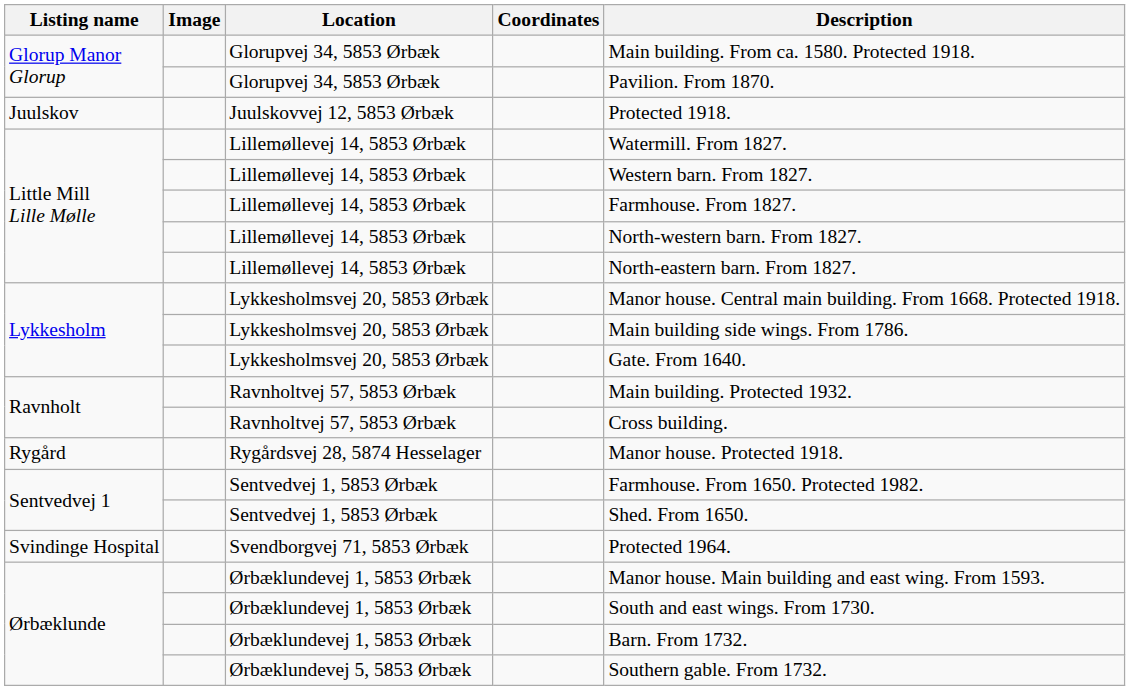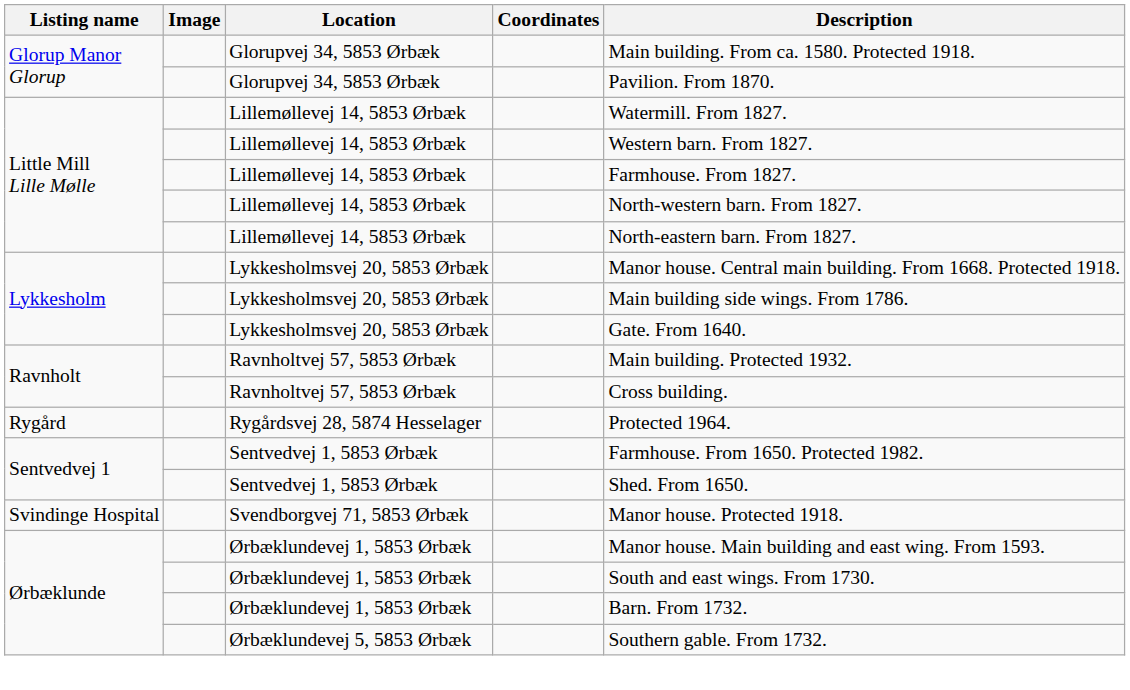 <table class="wikitable sortable">
 <tr>
 <th>Listing name</th>
 <th>Image</th>
 <th>Location</th>
 <th>Coordinates</th>
 <th>Description</th>
 </tr>
 <tr>
 <td rowspan="2"><a href='#'>Glorup Manor</a><br><em>Glorup</em></td>
 <td></td>
 <td>Glorupvej 34, 5853 Ørbæk</td>
 <td></td>
 <td>Main building. From ca. 1580. Protected 1918.</td>
 </tr>
 <tr>
 <td></td>
 <td>Glorupvej 34, 5853 Ørbæk</td>
 <td></td>
 <td>Pavilion. From 1870.</td>
-</tr>
-<tr>
-<td>Juulskov</td>
-<td></td>
-<td>Juulskovvej 12, 5853 Ørbæk</td>
-<td></td>
-<td>Protected 1918.</td>
 </tr>
 <tr>
 <td rowspan="5">Little Mill<br><em>Lille Mølle</em></td>
 <td></td>
 <td>Lillemøllevej 14, 5853 Ørbæk</td>
 <td></td>
 <td>Watermill. From 1827.</td>
 </tr>
 <tr>
 <td></td>
 <td>Lillemøllevej 14, 5853 Ørbæk</td>
 <td></td>
 <td>Western barn. From 1827.</td>
 </tr>
 <tr>
 <td></td>
 <td>Lillemøllevej 14, 5853 Ørbæk</td>
 <td></td>
 <td>Farmhouse. From 1827.</td>
 </tr>
 <tr>
 <td></td>
 <td>Lillemøllevej 14, 5853 Ørbæk</td>
 <td></td>
 <td>North-western barn. From 1827.</td>
 </tr>
 <tr>
 <td></td>
 <td>Lillemøllevej 14, 5853 Ørbæk</td>
 <td></td>
 <td>North-eastern barn. From 1827.</td>
 </tr>
 <tr>
 <td rowspan="3"><a href='#'>Lykkesholm</a></td>
 <td></td>
 <td>Lykkesholmsvej 20, 5853 Ørbæk</td>
 <td></td>
 <td>Manor house. Central main building. From 1668. Protected 1918.</td>
 </tr>
 <tr>
 <td></td>
 <td>Lykkesholmsvej 20, 5853 Ørbæk</td>
 <td></td>
 <td>Main building side wings. From 1786.</td>
 </tr>
 <tr>
 <td></td>
 <td>Lykkesholmsvej 20, 5853 Ørbæk</td>
 <td></td>
 <td>Gate. From 1640.</td>
 </tr>
 <tr>
 <td rowspan="2">Ravnholt</td>
 <td></td>
 <td>Ravnholtvej 57, 5853 Ørbæk</td>
 <td></td>
 <td>Main building. Protected 1932.</td>
 </tr>
 <tr>
 <td></td>
 <td>Ravnholtvej 57, 5853 Ørbæk</td>
 <td></td>
 <td>Cross building.</td>
 </tr>
 <tr>
 <td>Rygård</td>
 <td></td>
 <td>Rygårdsvej 28, 5874 Hesselager</td>
 <td></td>
-<td>Manor house. Protected 1918.</td>
+<td>Protected 1964.</td>
 </tr>
 <tr>
 <td rowspan="2">Sentvedvej 1</td>
 <td></td>
 <td>Sentvedvej 1, 5853 Ørbæk</td>
 <td></td>
 <td>Farmhouse. From 1650. Protected 1982.</td>
 </tr>
 <tr>
 <td></td>
 <td>Sentvedvej 1, 5853 Ørbæk</td>
 <td></td>
 <td>Shed. From 1650.</td>
 </tr>
 <tr>
 <td>Svindinge Hospital</td>
 <td></td>
 <td>Svendborgvej 71, 5853 Ørbæk</td>
 <td></td>
-<td>Protected 1964.</td>
+<td>Manor house. Protected 1918.</td>
 </tr>
 <tr>
 <td rowspan="4">Ørbæklunde</td>
 <td></td>
 <td>Ørbæklundevej 1, 5853 Ørbæk</td>
 <td></td>
 <td>Manor house. Main building and east wing. From 1593.</td>
 </tr>
 <tr>
 <td></td>
 <td>Ørbæklundevej 1, 5853 Ørbæk</td>
 <td></td>
 <td>South and east wings. From 1730.</td>
 </tr>
 <tr>
 <td></td>
 <td>Ørbæklundevej 1, 5853 Ørbæk</td>
 <td></td>
 <td>Barn. From 1732.</td>
 </tr>
 <tr>
 <td></td>
 <td>Ørbæklundevej 5, 5853 Ørbæk</td>
 <td></td>
 <td>Southern gable. From 1732.</td>
 </tr>
 </table>
